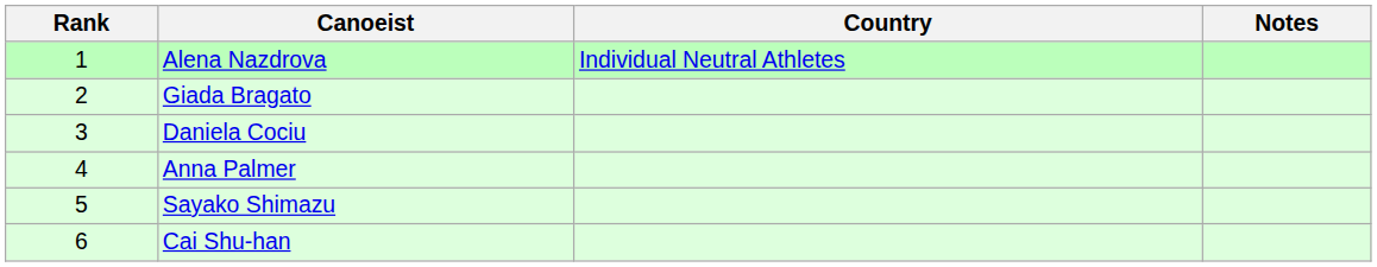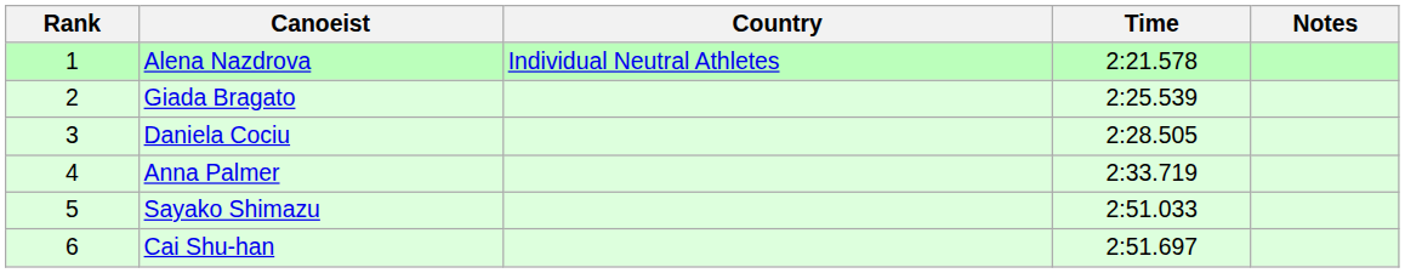 <table class="wikitable" style="text-align:center;width: 60%">
 <tr>
 <th>Rank</th>
 <th>Canoeist</th>
 <th>Country</th>
+<th>Time</th>
 <th>Notes</th>
 </tr>
 <tr bgcolor=bbffbb>
 <td>1</td>
 <td align="left"><a href='#'>Alena Nazdrova</a></td>
 <td align="left"><a href='#'>Individual Neutral Athletes</a></td>
+<td>2:21.578</td>
 <td></td>
 </tr>
 <tr bgcolor=ddffdd>
 <td>2</td>
 <td align="left"><a href='#'>Giada Bragato</a></td>
 <td align="left"></td>
+<td>2:25.539</td>
 <td></td>
 </tr>
 <tr bgcolor=ddffdd>
 <td>3</td>
 <td align="left"><a href='#'>Daniela Cociu</a></td>
 <td align="left"></td>
+<td>2:28.505</td>
 <td></td>
 </tr>
 <tr bgcolor=ddffdd>
 <td>4</td>
 <td align="left"><a href='#'>Anna Palmer</a></td>
 <td align="left"></td>
+<td>2:33.719</td>
 <td></td>
 </tr>
 <tr bgcolor=ddffdd>
 <td>5</td>
 <td align="left"><a href='#'>Sayako Shimazu</a></td>
 <td align="left"></td>
+<td>2:51.033</td>
 <td></td>
 </tr>
 <tr bgcolor=ddffdd>
 <td>6</td>
 <td align="left"><a href='#'>Cai Shu-han</a></td>
 <td align="left"></td>
+<td>2:51.697</td>
 <td></td>
 </tr>
 </table>
